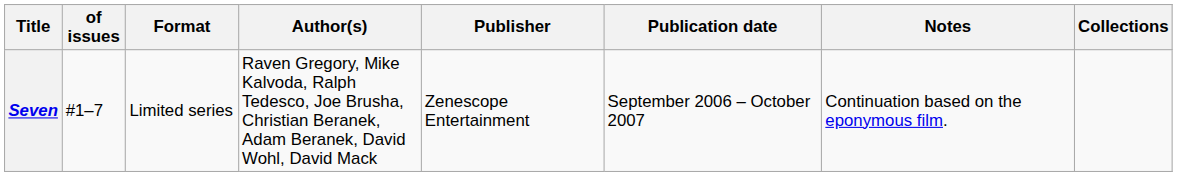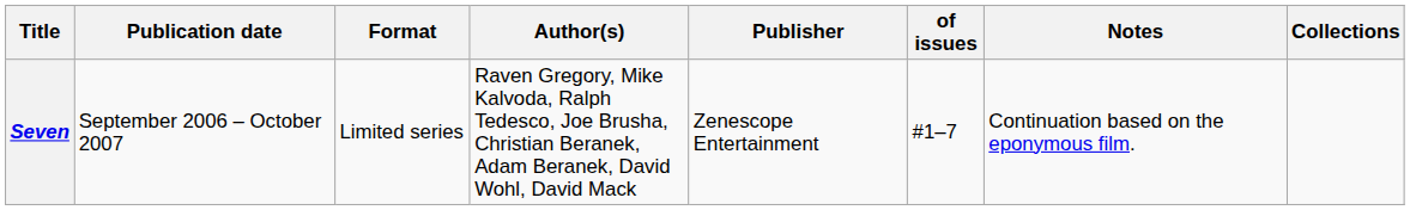 <table class="wikitable">
 <tr>
 <th>Title</th>
-<th style="width:40pt"> of issues</th>
+<th style="width:150pt">Publication date</th>
 <th style="width:75pt">Format</th>
 <th style="width:125pt">Author(s)</th>
 <th style="width:125pt">Publisher</th>
-<th style="width:150pt">Publication date</th>
+<th style="width:40pt"> of issues</th>
 <th style="width:175pt">Notes</th>
 <th>Collections</th>
 </tr>
 <tr>
 <th><em><a href='#'>Seven</a></em></th>
-<td>#1–7</td>
+<td>September 2006 – October 2007</td>
 <td>Limited series</td>
 <td>Raven Gregory, Mike Kalvoda, Ralph Tedesco, Joe Brusha, Christian Beranek, Adam Beranek, David Wohl, David Mack</td>
 <td>Zenescope Entertainment</td>
-<td>September 2006 – October 2007</td>
+<td>#1–7</td>
 <td>Continuation based on the <a href='#'>eponymous film</a>.</td>
 <td></td>
 </tr>
 </table>
